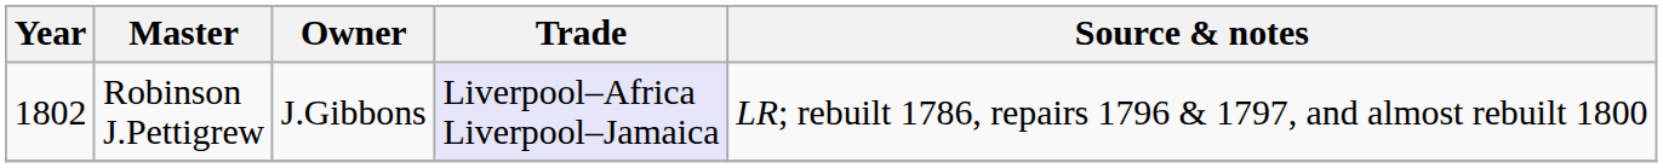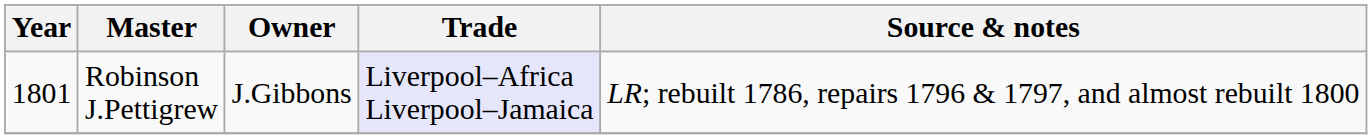 <table class=" wikitable">
 <tr>
 <th>Year</th>
 <th>Master</th>
 <th>Owner</th>
 <th>Trade</th>
 <th>Source & notes</th>
 </tr>
 <tr>
-<td>1802</td>
+<td>1801</td>
 <td>Robinson<br>J.Pettigrew</td>
 <td>J.Gibbons</td>
 <td style="background: lavender;">Liverpool–Africa<br>Liverpool–Jamaica</td>
 <td><em>LR</em>; rebuilt 1786, repairs 1796 & 1797, and almost rebuilt 1800</td>
 </tr>
 <tr>
 </tr>
 </table>
